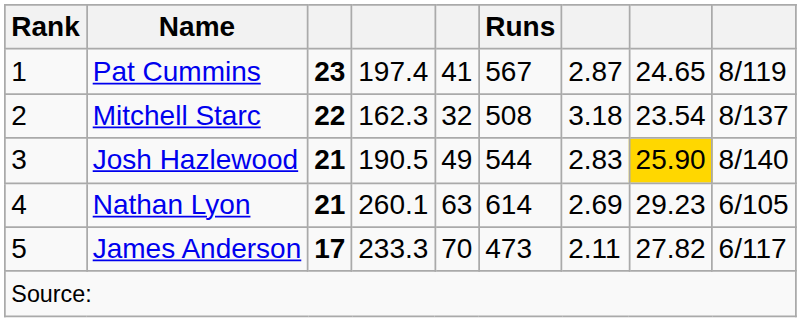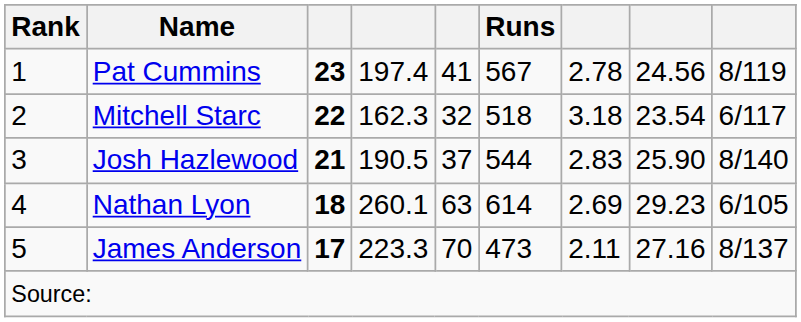 <table class="wikitable defaultcenter col2left">
 <tr>
 <th>Rank</th>
 <th>Name</th>
 <th><a href='#'></a></th>
 <th><a href='#'></a></th>
 <th></th>
 <th>Runs</th>
 <th><a href='#'></a></th>
 <th><a href='#'></a></th>
 <th><a href='#'></a></th>
 </tr>
 <tr>
 <td>1</td>
 <td> <a href='#'>Pat Cummins</a></td>
 <td><strong>23</strong></td>
 <td>197.4</td>
 <td>41</td>
 <td>567</td>
-<td>2.87</td>
-<td>24.65</td>
+<td>2.78</td>
+<td>24.56</td>
 <td>8/119</td>
 </tr>
 <tr>
 <td>2</td>
 <td> <a href='#'>Mitchell Starc</a></td>
 <td><strong>22</strong></td>
 <td>162.3</td>
 <td>32</td>
-<td>508</td>
+<td>518</td>
 <td>3.18</td>
 <td>23.54</td>
-<td>8/137</td>
+<td>6/117</td>
 </tr>
 <tr>
 <td>3</td>
 <td> <a href='#'>Josh Hazlewood</a></td>
 <td><strong>21</strong></td>
 <td>190.5</td>
-<td>49</td>
+<td>37</td>
 <td>544</td>
 <td>2.83</td>
-<td style="background: gold;">25.90</td>
+<td>25.90</td>
 <td>8/140</td>
 </tr>
 <tr>
 <td>4</td>
 <td> <a href='#'>Nathan Lyon</a></td>
-<td><strong>21</strong></td>
+<td><strong>18</strong></td>
 <td>260.1</td>
 <td>63</td>
 <td>614</td>
 <td>2.69</td>
 <td>29.23</td>
 <td>6/105</td>
 </tr>
 <tr>
 <td>5</td>
 <td> <a href='#'>James Anderson</a></td>
 <td><strong>17</strong></td>
-<td>233.3</td>
+<td>223.3</td>
 <td>70</td>
 <td>473</td>
 <td>2.11</td>
-<td>27.82</td>
-<td>6/117</td>
+<td>27.16</td>
+<td>8/137</td>
 </tr>
 <tr>
 <td colspan="9" style="text-align:left;"><small>Source: </small></td>
 </tr>
 </table>
